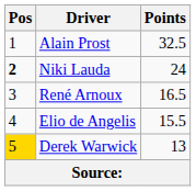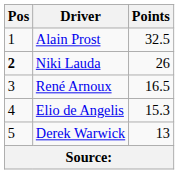 <table class="wikitable" style="font-size: 95%;">
 <tr>
 <th>Pos</th>
 <th>Driver</th>
 <th>Points</th>
 </tr>
 <tr>
 <td>1</td>
 <td> <a href='#'>Alain Prost</a></td>
 <td align="right">32.5</td>
 </tr>
 <tr>
 <td><strong>2</strong></td>
 <td> <a href='#'>Niki Lauda</a></td>
-<td align="right">24</td>
+<td align="right">26</td>
 </tr>
 <tr>
 <td>3</td>
 <td> <a href='#'>René Arnoux</a></td>
 <td align="right">16.5</td>
 </tr>
 <tr>
 <td>4</td>
 <td> <a href='#'>Elio de Angelis</a></td>
-<td align="right">15.5</td>
+<td align="right">15.3</td>
 </tr>
 <tr>
-<td style="background: gold;">5</td>
+<td>5</td>
 <td> <a href='#'>Derek Warwick</a></td>
 <td align="right">13</td>
 </tr>
 <tr>
 <th colspan=4>Source: </th>
 </tr>
 </table>
